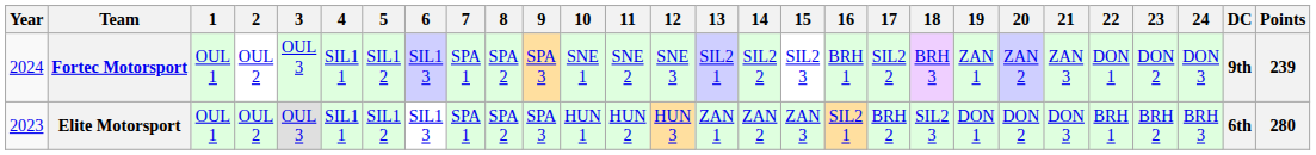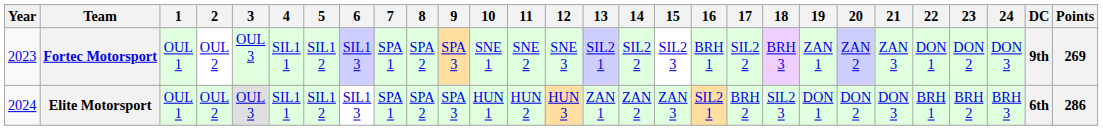 <table class="wikitable" style="text-align:center; font-size:85%">
 <tr>
 <th>Year</th>
 <th>Team</th>
 <th>1</th>
 <th>2</th>
 <th>3</th>
 <th>4</th>
 <th>5</th>
 <th>6</th>
 <th>7</th>
 <th>8</th>
 <th>9</th>
 <th>10</th>
 <th>11</th>
 <th>12</th>
 <th>13</th>
 <th>14</th>
 <th>15</th>
 <th>16</th>
 <th>17</th>
 <th>18</th>
 <th>19</th>
 <th>20</th>
 <th>21</th>
 <th>22</th>
 <th>23</th>
 <th>24</th>
 <th>DC</th>
 <th>Points</th>
 </tr>
 <tr>
-<td><a href='#'>2024</a></td>
+<td><a href='#'>2023</a></td>
 <th nowrap><a href='#'>Fortec Motorsport</a></th>
 <td style="background:#DFFFDF;"><a href='#'>OUL<br>1</a><br></td>
 <td style="background:#FFFFFF;"><a href='#'>OUL<br>2</a><br></td>
 <td style="background:#DFFFDF;"><a href='#'>OUL<br>3</a><br><br></td>
 <td style="background:#DFFFDF;"><a href='#'>SIL1<br>1</a><br></td>
 <td style="background:#DFFFDF;"><a href='#'>SIL1<br>2</a><br></td>
 <td style="background:#CFCFFF;"><a href='#'>SIL1<br>3</a><br></td>
 <td style="background:#DFFFDF;"><a href='#'>SPA<br>1</a><br></td>
 <td style="background:#DFFFDF;"><a href='#'>SPA<br>2</a><br></td>
 <td style="background:#FFDF9F;"><a href='#'>SPA<br>3</a><br></td>
 <td style="background:#DFFFDF;"><a href='#'>SNE<br>1</a><br></td>
 <td style="background:#DFFFDF;"><a href='#'>SNE<br>2</a><br></td>
 <td style="background:#DFFFDF;"><a href='#'>SNE<br>3</a><br></td>
 <td style="background:#CFCFFF;"><a href='#'>SIL2<br>1</a><br></td>
 <td style="background:#DFFFDF;"><a href='#'>SIL2<br>2</a><br></td>
 <td style="background:#FFFFFF;"><a href='#'>SIL2<br>3</a><br></td>
 <td style="background:#DFFFDF;"><a href='#'>BRH<br>1</a><br></td>
 <td style="background:#DFFFDF;"><a href='#'>SIL2<br>2</a><br></td>
 <td style="background:#EFCFFF;"><a href='#'>BRH<br>3</a><br></td>
 <td style="background:#DFFFDF;"><a href='#'>ZAN<br>1</a><br></td>
 <td style="background:#CFCFFF;"><a href='#'>ZAN<br>2</a><br></td>
 <td style="background:#DFFFDF;"><a href='#'>ZAN<br>3</a><br></td>
 <td style="background:#DFFFDF;"><a href='#'>DON<br>1</a><br></td>
 <td style="background:#DFFFDF;"><a href='#'>DON<br>2</a><br></td>
 <td style="background:#DFFFDF;"><a href='#'>DON<br>3</a><br></td>
 <th>9th</th>
-<th>239</th>
+<th>269</th>
 </tr>
 <tr>
-<td><a href='#'>2023</a></td>
+<td><a href='#'>2024</a></td>
 <th nowrap>Elite Motorsport</th>
 <td style="background:#DFFFDF;"><a href='#'>OUL<br>1</a><br></td>
 <td style="background:#DFFFDF;"><a href='#'>OUL<br>2</a><br></td>
 <td style="background:#DFDFDF;"><a href='#'>OUL<br>3</a><br></td>
 <td style="background:#DFFFDF;"><a href='#'>SIL1<br>1</a><br></td>
 <td style="background:#DFFFDF;"><a href='#'>SIL1<br>2</a><br></td>
 <td style="background:#FFFFFF;"><a href='#'>SIL1<br>3</a><br></td>
 <td style="background:#DFFFDF;"><a href='#'>SPA<br>1</a><br></td>
 <td style="background:#DFFFDF;"><a href='#'>SPA<br>2</a><br></td>
 <td style="background:#DFFFDF;"><a href='#'>SPA<br>3</a><br></td>
 <td style="background:#DFFFDF;"><a href='#'>HUN<br>1</a><br></td>
 <td style="background:#DFFFDF;"><a href='#'>HUN<br>2</a><br></td>
 <td style="background:#FFDF9F;"><a href='#'>HUN<br>3</a><br></td>
 <td style="background:#DFFFDF;"><a href='#'>ZAN<br>1</a><br></td>
 <td style="background:#DFFFDF;"><a href='#'>ZAN<br>2</a><br></td>
 <td style="background:#DFFFDF;"><a href='#'>ZAN<br>3</a><br></td>
 <td style="background:#FFDF9F;"><a href='#'>SIL2<br>1</a><br></td>
 <td style="background:#DFFFDF;"><a href='#'>BRH<br>2</a><br></td>
 <td style="background:#DFFFDF;"><a href='#'>SIL2<br>3</a><br></td>
 <td style="background:#DFFFDF;"><a href='#'>DON<br>1</a><br></td>
 <td style="background:#DFFFDF;"><a href='#'>DON<br>2</a><br></td>
 <td style="background:#DFFFDF;"><a href='#'>DON<br>3</a><br></td>
 <td style="background:#DFFFDF;"><a href='#'>BRH<br>1</a><br></td>
 <td style="background:#DFFFDF;"><a href='#'>BRH<br>2</a><br></td>
 <td style="background:#DFFFDF;"><a href='#'>BRH<br>3</a><br></td>
 <th>6th</th>
-<th>280</th>
+<th>286</th>
 </tr>
 </table>
